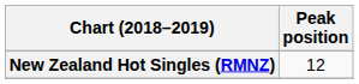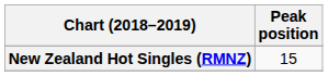 <table class="wikitable sortable plainrowheaders" style="text-align:center">
 <tr>
 <th scope="col">Chart (2018–2019)</th>
 <th scope="col">Peak<br>position</th>
 </tr>
 <tr>
 </tr>
 <tr>
 <th scope="row">New Zealand Hot Singles (<a href='#'>RMNZ</a>)</th>
-<td>12</td>
+<td>15</td>
 </tr>
 <tr>
 </tr>
 <tr>
 </tr>
 </table>
